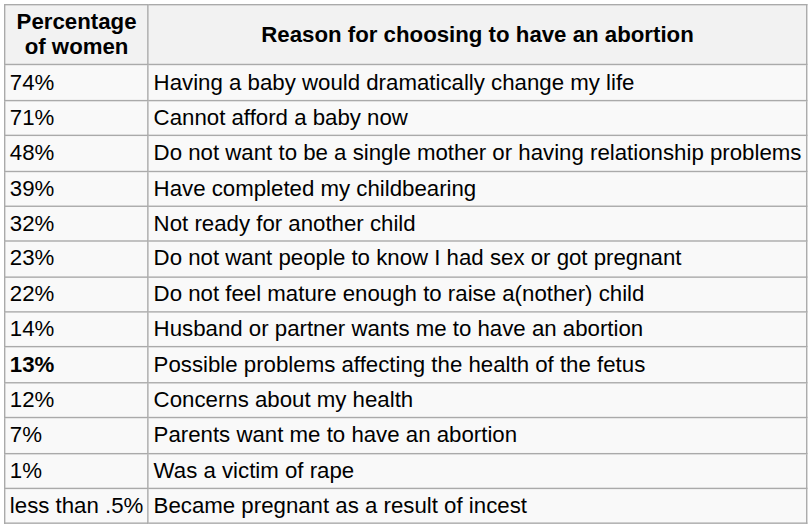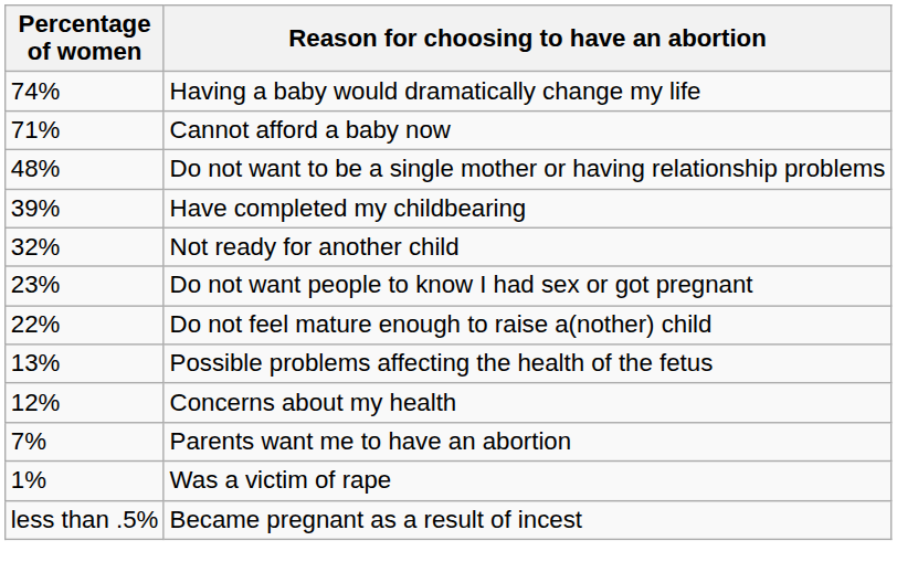 <table class="wikitable">
 <tr>
 <th>Percentage<br>of women</th>
 <th>Reason for choosing to have an abortion</th>
 </tr>
 <tr>
 <td>74%</td>
 <td>Having a baby would dramatically change my life</td>
 </tr>
 <tr>
 <td>71%</td>
 <td>Cannot afford a baby now</td>
 </tr>
 <tr>
 <td>48%</td>
 <td>Do not want to be a single mother or having relationship problems</td>
 </tr>
 <tr>
 <td>39%</td>
 <td>Have completed my childbearing</td>
 </tr>
 <tr>
 <td>32%</td>
 <td>Not ready for another child</td>
 </tr>
 <tr>
 <td>23%</td>
 <td>Do not want people to know I had sex or got pregnant</td>
 </tr>
 <tr>
 <td>22%</td>
 <td>Do not feel mature enough to raise a(nother) child</td>
 </tr>
 <tr>
-<td>14%</td>
-<td>Husband or partner wants me to have an abortion</td>
-</tr>
-<tr>
-<td><strong>13%</strong></td>
+<td>13%</td>
 <td>Possible problems affecting the health of the fetus</td>
 </tr>
 <tr>
 <td>12%</td>
 <td>Concerns about my health</td>
 </tr>
 <tr>
 <td>7%</td>
 <td>Parents want me to have an abortion</td>
 </tr>
 <tr>
 <td>1%</td>
 <td>Was a victim of rape</td>
 </tr>
 <tr>
 <td>less than .5%</td>
 <td>Became pregnant as a result of incest</td>
 </tr>
 </table>
